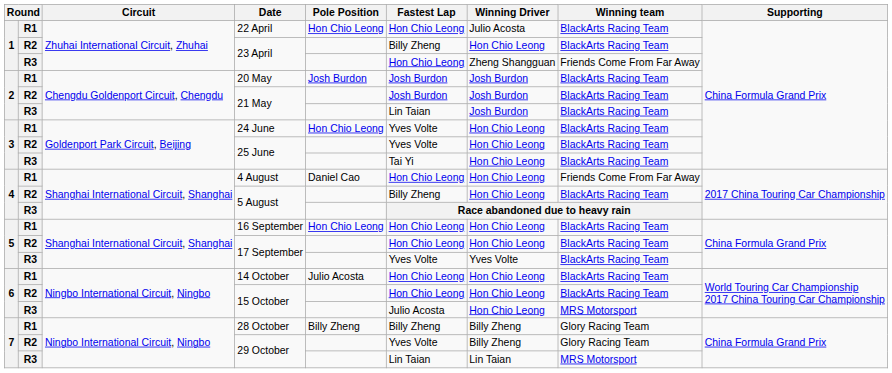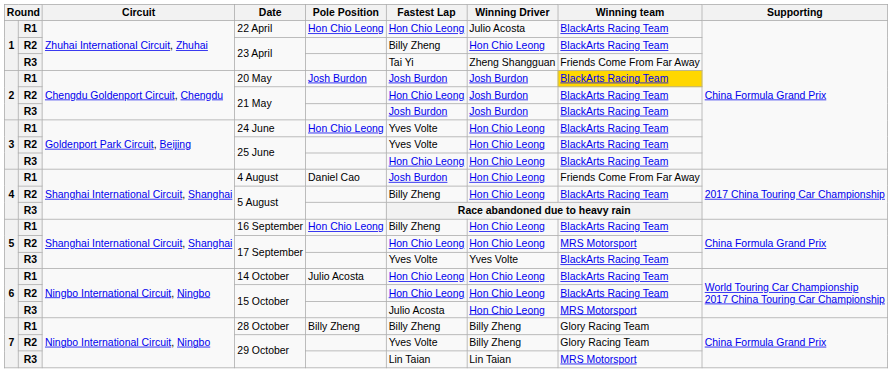 <table class="wikitable" style="font-size: 85%">
 <tr>
 <th colspan=2>Round</th>
 <th>Circuit</th>
 <th>Date</th>
 <th>Pole Position</th>
 <th>Fastest Lap</th>
 <th>Winning Driver</th>
 <th>Winning team</th>
 <th>Supporting</th>
 </tr>
 <tr>
 <th rowspan=3>1</th>
 <th>R1</th>
 <td rowspan=3><a href='#'>Zhuhai International Circuit</a>, <a href='#'>Zhuhai</a></td>
 <td>22 April</td>
 <td> <a href='#'>Hon Chio Leong</a></td>
 <td> <a href='#'>Hon Chio Leong</a></td>
 <td> Julio Acosta</td>
 <td> <a href='#'>BlackArts Racing Team</a></td>
 <td rowspan=9><a href='#'>China Formula Grand Prix</a></td>
 </tr>
 <tr>
 <th>R2</th>
 <td rowspan=2>23 April</td>
 <td></td>
 <td> Billy Zheng</td>
 <td> <a href='#'>Hon Chio Leong</a></td>
 <td> <a href='#'>BlackArts Racing Team</a></td>
 </tr>
 <tr>
 <th>R3</th>
 <td></td>
-<td> <a href='#'>Hon Chio Leong</a></td>
+<td> Tai Yi</td>
 <td> Zheng Shangguan</td>
 <td nowrap> Friends Come From Far Away</td>
 </tr>
 <tr>
 <th rowspan=3>2</th>
 <th>R1</th>
 <td rowspan=3><a href='#'>Chengdu Goldenport Circuit</a>, <a href='#'>Chengdu</a></td>
 <td>20 May</td>
 <td> <a href='#'>Josh Burdon</a></td>
 <td> <a href='#'>Josh Burdon</a></td>
 <td> <a href='#'>Josh Burdon</a></td>
-<td> <a href='#'>BlackArts Racing Team</a></td>
+<td style="background: gold;"> <a href='#'>BlackArts Racing Team</a></td>
 </tr>
 <tr>
 <th>R2</th>
 <td rowspan=2>21 May</td>
 <td></td>
-<td> <a href='#'>Josh Burdon</a></td>
+<td> <a href='#'>Hon Chio Leong</a></td>
 <td> <a href='#'>Josh Burdon</a></td>
 <td> <a href='#'>BlackArts Racing Team</a></td>
 </tr>
 <tr>
 <th>R3</th>
 <td></td>
-<td> Lin Taian</td>
+<td> <a href='#'>Josh Burdon</a></td>
 <td> <a href='#'>Josh Burdon</a></td>
 <td> <a href='#'>BlackArts Racing Team</a></td>
 </tr>
 <tr>
 <th rowspan=3>3</th>
 <th>R1</th>
 <td rowspan=3><a href='#'>Goldenport Park Circuit</a>, <a href='#'>Beijing</a></td>
 <td>24 June</td>
 <td> <a href='#'>Hon Chio Leong</a></td>
 <td> Yves Volte</td>
 <td> <a href='#'>Hon Chio Leong</a></td>
 <td> <a href='#'>BlackArts Racing Team</a></td>
 </tr>
 <tr>
 <th>R2</th>
 <td rowspan=2>25 June</td>
 <td></td>
 <td> Yves Volte</td>
 <td> <a href='#'>Hon Chio Leong</a></td>
 <td> <a href='#'>BlackArts Racing Team</a></td>
 </tr>
 <tr>
 <th>R3</th>
 <td></td>
-<td> Tai Yi</td>
+<td> <a href='#'>Hon Chio Leong</a></td>
 <td> <a href='#'>Hon Chio Leong</a></td>
 <td> <a href='#'>BlackArts Racing Team</a></td>
 </tr>
 <tr>
 <th rowspan=3>4</th>
 <th>R1</th>
 <td rowspan=3><a href='#'>Shanghai International Circuit</a>, <a href='#'>Shanghai</a></td>
 <td>4 August</td>
 <td> Daniel Cao</td>
-<td> <a href='#'>Hon Chio Leong</a></td>
+<td> <a href='#'>Josh Burdon</a></td>
 <td> <a href='#'>Hon Chio Leong</a></td>
 <td nowrap> Friends Come From Far Away</td>
 <td rowspan=3 nowrap><a href='#'>2017 China Touring Car Championship</a></td>
 </tr>
 <tr>
 <th>R2</th>
 <td rowspan=2>5 August</td>
 <td></td>
 <td> Billy Zheng</td>
 <td> <a href='#'>Hon Chio Leong</a></td>
 <td> <a href='#'>BlackArts Racing Team</a></td>
 </tr>
 <tr>
 <th>R3</th>
 <td></td>
 <th colspan=3>Race abandoned due to heavy rain</th>
 </tr>
 <tr>
 <th rowspan=3>5</th>
 <th>R1</th>
 <td rowspan=3 nowrap><a href='#'>Shanghai International Circuit</a>, <a href='#'>Shanghai</a></td>
 <td nowrap>16 September</td>
 <td nowrap> <a href='#'>Hon Chio Leong</a></td>
-<td nowrap> <a href='#'>Hon Chio Leong</a></td>
+<td> Billy Zheng</td>
 <td nowrap> <a href='#'>Hon Chio Leong</a></td>
 <td nowrap> <a href='#'>BlackArts Racing Team</a></td>
 <td rowspan=3><a href='#'>China Formula Grand Prix</a></td>
 </tr>
 <tr>
 <th>R2</th>
 <td rowspan=2>17 September</td>
 <td></td>
 <td> <a href='#'>Hon Chio Leong</a></td>
 <td> <a href='#'>Hon Chio Leong</a></td>
-<td> <a href='#'>BlackArts Racing Team</a></td>
+<td> <a href='#'>MRS Motorsport</a></td>
 </tr>
 <tr>
 <th>R3</th>
 <td></td>
 <td> Yves Volte</td>
 <td> Yves Volte</td>
 <td> <a href='#'>BlackArts Racing Team</a></td>
 </tr>
 <tr>
 <th rowspan=3>6</th>
 <th>R1</th>
 <td rowspan=3><a href='#'>Ningbo International Circuit</a>, <a href='#'>Ningbo</a></td>
 <td>14 October</td>
 <td> Julio Acosta</td>
 <td> <a href='#'>Hon Chio Leong</a></td>
 <td> <a href='#'>Hon Chio Leong</a></td>
 <td> <a href='#'>BlackArts Racing Team</a></td>
 <td rowspan=3 nowrap><a href='#'>World Touring Car Championship</a><br><a href='#'>2017 China Touring Car Championship</a></td>
 </tr>
 <tr>
 <th>R2</th>
 <td rowspan=2>15 October</td>
 <td></td>
 <td> <a href='#'>Hon Chio Leong</a></td>
 <td> <a href='#'>Hon Chio Leong</a></td>
 <td> <a href='#'>BlackArts Racing Team</a></td>
 </tr>
 <tr>
 <th>R3</th>
 <td></td>
 <td> Julio Acosta</td>
 <td> <a href='#'>Hon Chio Leong</a></td>
 <td> <a href='#'>MRS Motorsport</a></td>
 </tr>
 <tr>
 <th rowspan=3>7</th>
 <th>R1</th>
 <td rowspan=3><a href='#'>Ningbo International Circuit</a>, <a href='#'>Ningbo</a></td>
 <td>28 October</td>
 <td> Billy Zheng</td>
 <td> Billy Zheng</td>
 <td> Billy Zheng</td>
 <td> Glory Racing Team</td>
 <td rowspan=3><a href='#'>China Formula Grand Prix</a></td>
 </tr>
 <tr>
 <th>R2</th>
 <td rowspan=2>29 October</td>
 <td></td>
 <td> Yves Volte</td>
 <td> Billy Zheng</td>
 <td> Glory Racing Team</td>
 </tr>
 <tr>
 <th>R3</th>
 <td></td>
 <td> Lin Taian</td>
 <td> Lin Taian</td>
 <td> <a href='#'>MRS Motorsport</a></td>
 </tr>
 </table>
